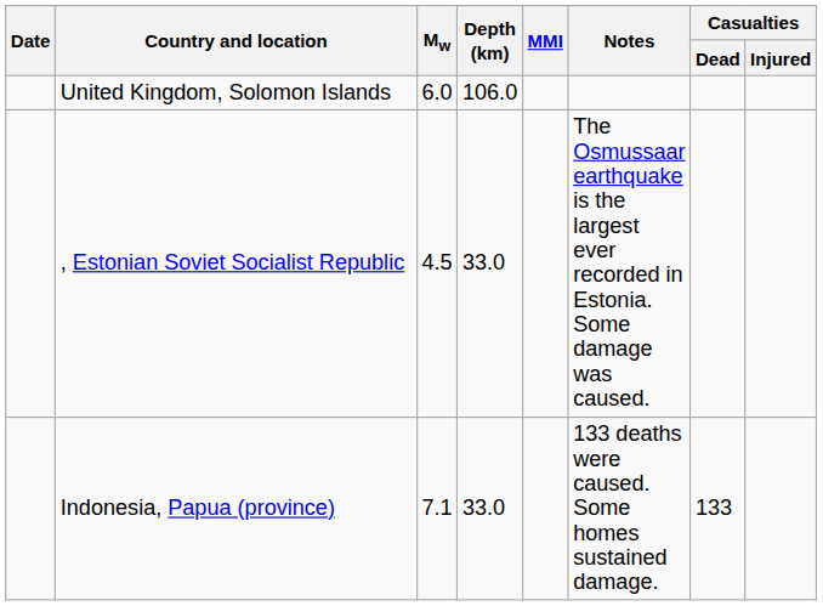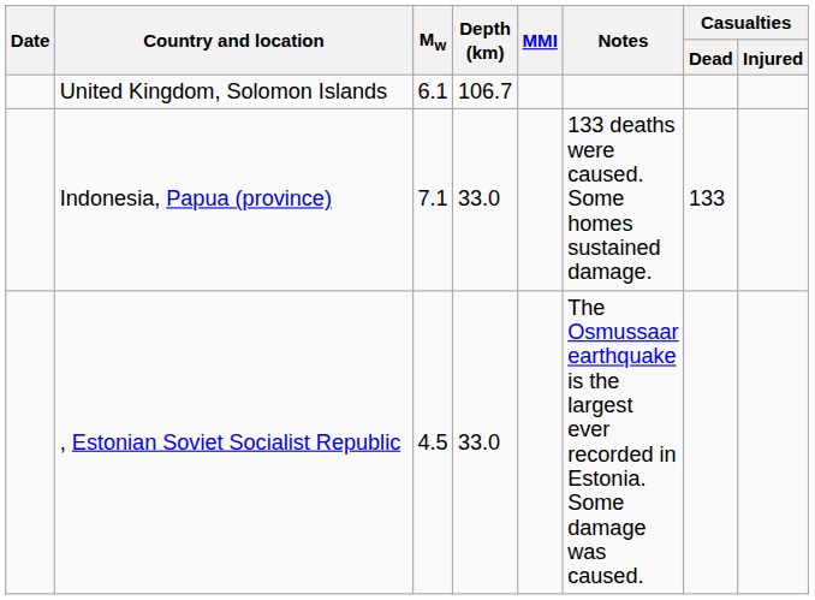 <table class="wikitable sortable sort-under" style="border:1px black; margin-left:1em;">
 <tr>
 <th rowspan="2"><small>Date</small></th>
 <th rowspan="2" style="width: 280px"><small>Country and location</small></th>
 <th rowspan="2"><small>M<sub>w</sub></small></th>
 <th rowspan="2"><small>Depth (km)</small></th>
 <th rowspan="2"><small><a href='#'>MMI</a></small></th>
 <th rowspan="2" class="unsortable"><small>Notes</small></th>
 <th colspan="2"><small>Casualties</small></th>
 </tr>
 <tr>
 <th><small>Dead</small></th>
 <th><small>Injured</small></th>
 </tr>
 <tr>
 <td></td>
 <td>United Kingdom, Solomon Islands</td>
-<td>6.0</td>
-<td>106.0</td>
+<td>6.1</td>
+<td>106.7</td>
 <td></td>
 <td></td>
-<td></td>
-<td></td>
-</tr>
-<tr>
-<td></td>
-<td>, <a href='#'>Estonian Soviet Socialist Republic</a></td>
-<td>4.5</td>
-<td>33.0</td>
-<td></td>
-<td>The <a href='#'>Osmussaar earthquake</a> is the largest ever recorded in Estonia. Some damage was caused.</td>
 <td></td>
 <td></td>
 </tr>
 <tr>
 <td></td>
 <td>Indonesia, <a href='#'>Papua (province)</a></td>
 <td>7.1</td>
 <td>33.0</td>
 <td></td>
 <td>133 deaths were caused. Some homes sustained damage.</td>
 <td>133</td>
 <td></td>
 </tr>
+<tr>
+<td></td>
+<td>, <a href='#'>Estonian Soviet Socialist Republic</a></td>
+<td>4.5</td>
+<td>33.0</td>
+<td></td>
+<td>The <a href='#'>Osmussaar earthquake</a> is the largest ever recorded in Estonia. Some damage was caused.</td>
+<td></td>
+<td></td>
+</tr>
 </table>
